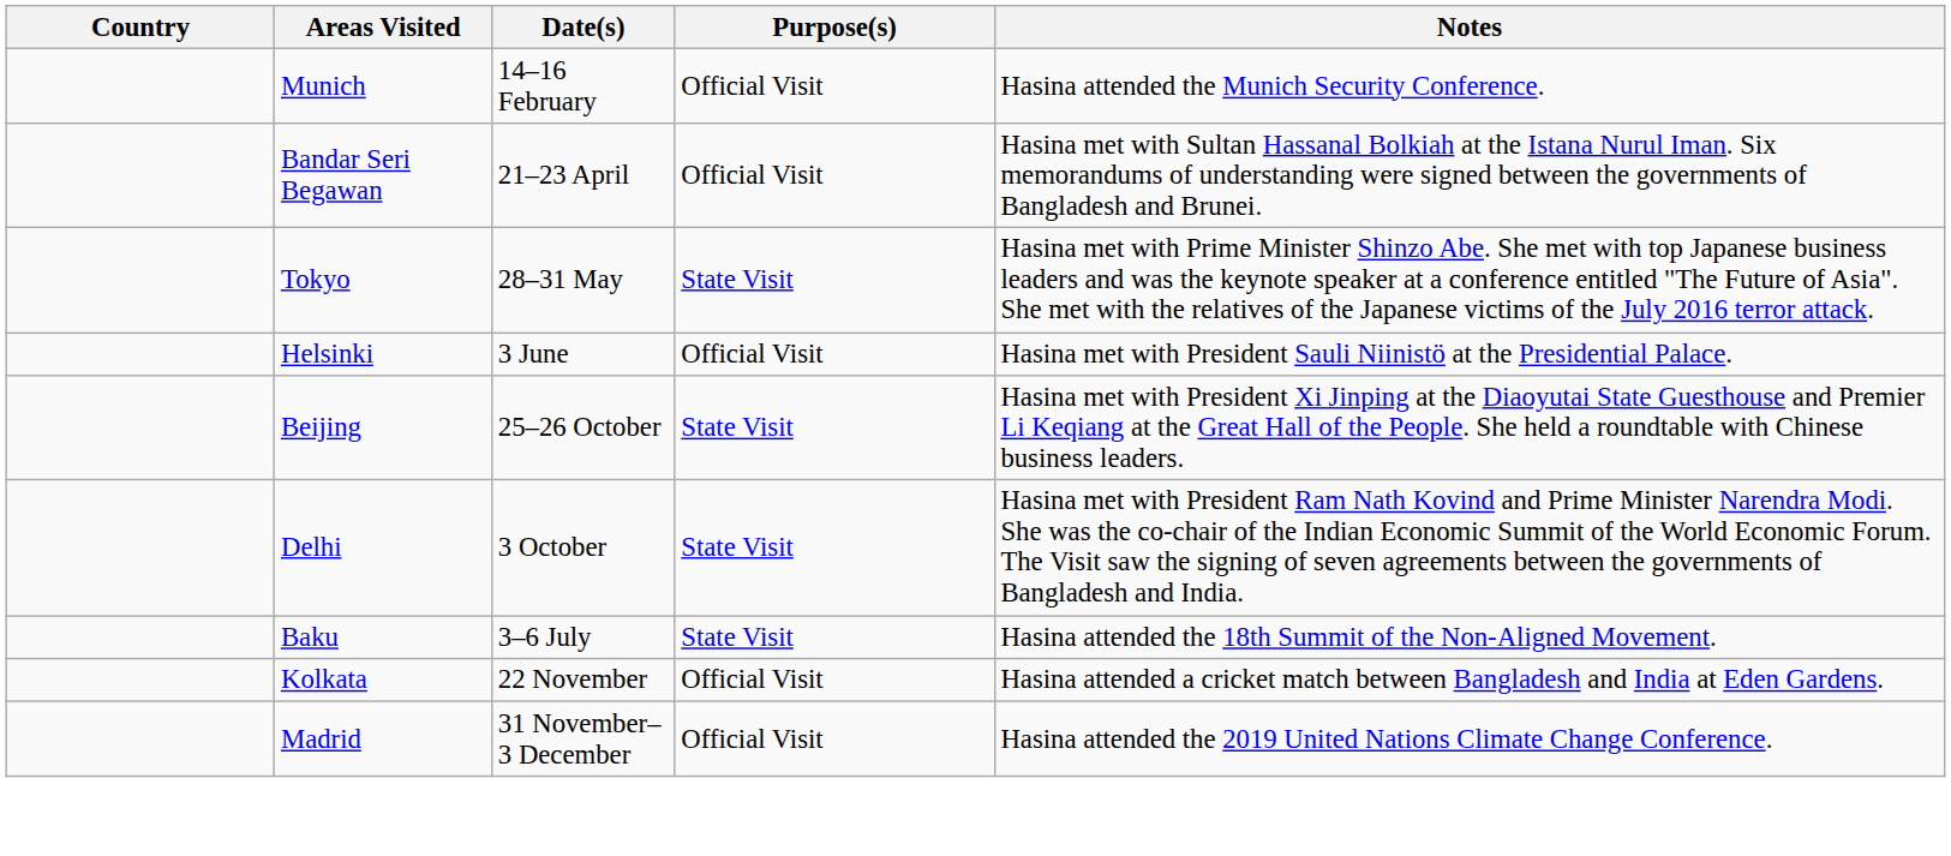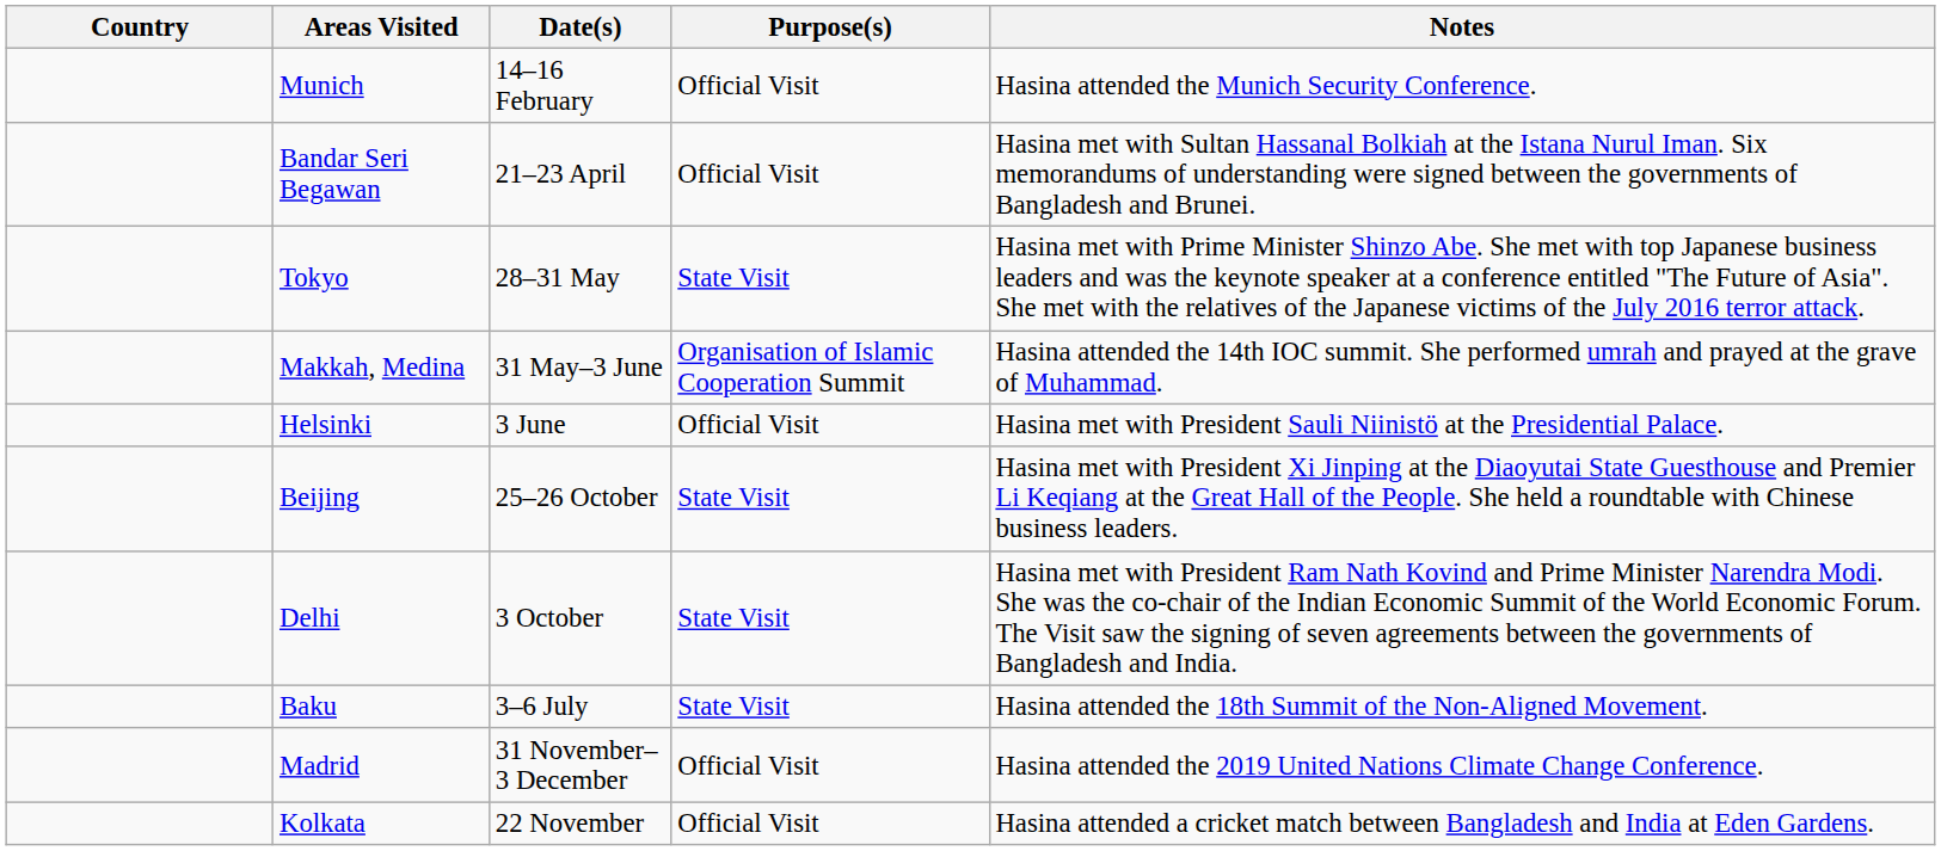 <table class="wikitable outercollapse sortable" style="margin: 1em auto 1em auto">
 <tr>
 <th width=150>Country</th>
 <th width=120>Areas Visited</th>
 <th width=100>Date(s)</th>
 <th width=180>Purpose(s)</th>
 <th width=550>Notes</th>
 </tr>
 <tr>
 <td></td>
 <td><a href='#'>Munich</a></td>
 <td>14–16 February</td>
 <td>Official Visit</td>
 <td>Hasina attended the <a href='#'>Munich Security Conference</a>.</td>
 </tr>
 <tr>
 <td></td>
 <td><a href='#'>Bandar Seri Begawan</a></td>
 <td>21–23 April</td>
 <td>Official Visit</td>
 <td>Hasina met with Sultan <a href='#'>Hassanal Bolkiah</a> at the <a href='#'>Istana Nurul Iman</a>. Six memorandums of understanding were signed between the governments of Bangladesh and Brunei.</td>
 </tr>
 <tr>
 <td></td>
 <td><a href='#'>Tokyo</a></td>
 <td>28–31 May</td>
 <td><a href='#'>State Visit</a></td>
 <td>Hasina met with Prime Minister <a href='#'>Shinzo Abe</a>. She  met with top Japanese business leaders and was the keynote speaker at a conference entitled "The Future of Asia". She met with the relatives of the Japanese victims of the <a href='#'>July 2016 terror attack</a>.</td>
 </tr>
 <tr>
 <td></td>
+<td><a href='#'>Makkah</a>, <a href='#'>Medina</a></td>
+<td>31 May–3 June</td>
+<td><a href='#'>Organisation of Islamic Cooperation</a> Summit</td>
+<td>Hasina attended the 14th IOC summit. She  performed <a href='#'>umrah</a> and prayed at the grave of <a href='#'>Muhammad</a>.</td>
+</tr>
+<tr>
+<td></td>
 <td><a href='#'>Helsinki</a></td>
 <td>3 June</td>
 <td>Official Visit</td>
 <td>Hasina met with President <a href='#'>Sauli Niinistö</a> at the <a href='#'>Presidential Palace</a>.</td>
 </tr>
 <tr>
 <td></td>
 <td><a href='#'>Beijing</a></td>
 <td>25–26 October</td>
 <td><a href='#'>State Visit</a></td>
 <td>Hasina met with President <a href='#'>Xi Jinping</a> at the <a href='#'>Diaoyutai State Guesthouse</a> and Premier <a href='#'>Li Keqiang</a> at the <a href='#'>Great Hall of the People</a>. She  held a roundtable with Chinese business leaders.</td>
 </tr>
 <tr>
 <td></td>
 <td><a href='#'>Delhi</a></td>
 <td>3 October</td>
 <td><a href='#'>State Visit</a></td>
 <td>Hasina met with President <a href='#'>Ram Nath Kovind</a> and Prime Minister <a href='#'>Narendra Modi</a>. She was  the co-chair of the Indian Economic Summit of the World Economic Forum. The Visit saw the signing of seven agreements between the governments of Bangladesh and India.</td>
 </tr>
 <tr>
 <td></td>
 <td><a href='#'>Baku</a></td>
 <td>3–6 July</td>
 <td><a href='#'>State Visit</a></td>
 <td>Hasina attended the <a href='#'>18th Summit of the Non-Aligned Movement</a>.</td>
 </tr>
 <tr>
 <td></td>
+<td><a href='#'>Madrid</a></td>
+<td>31 November–3 December</td>
+<td>Official Visit</td>
+<td>Hasina attended the <a href='#'>2019 United Nations Climate Change Conference</a>.</td>
+</tr>
+<tr>
+<td></td>
 <td><a href='#'>Kolkata</a></td>
 <td>22 November</td>
 <td>Official Visit</td>
 <td>Hasina attended a cricket match between <a href='#'>Bangladesh</a> and <a href='#'>India</a> at <a href='#'>Eden Gardens</a>.</td>
 </tr>
-<tr>
-<td></td>
-<td><a href='#'>Madrid</a></td>
-<td>31 November–3 December</td>
-<td>Official Visit</td>
-<td>Hasina attended the <a href='#'>2019 United Nations Climate Change Conference</a>.</td>
-</tr>
 </table>
